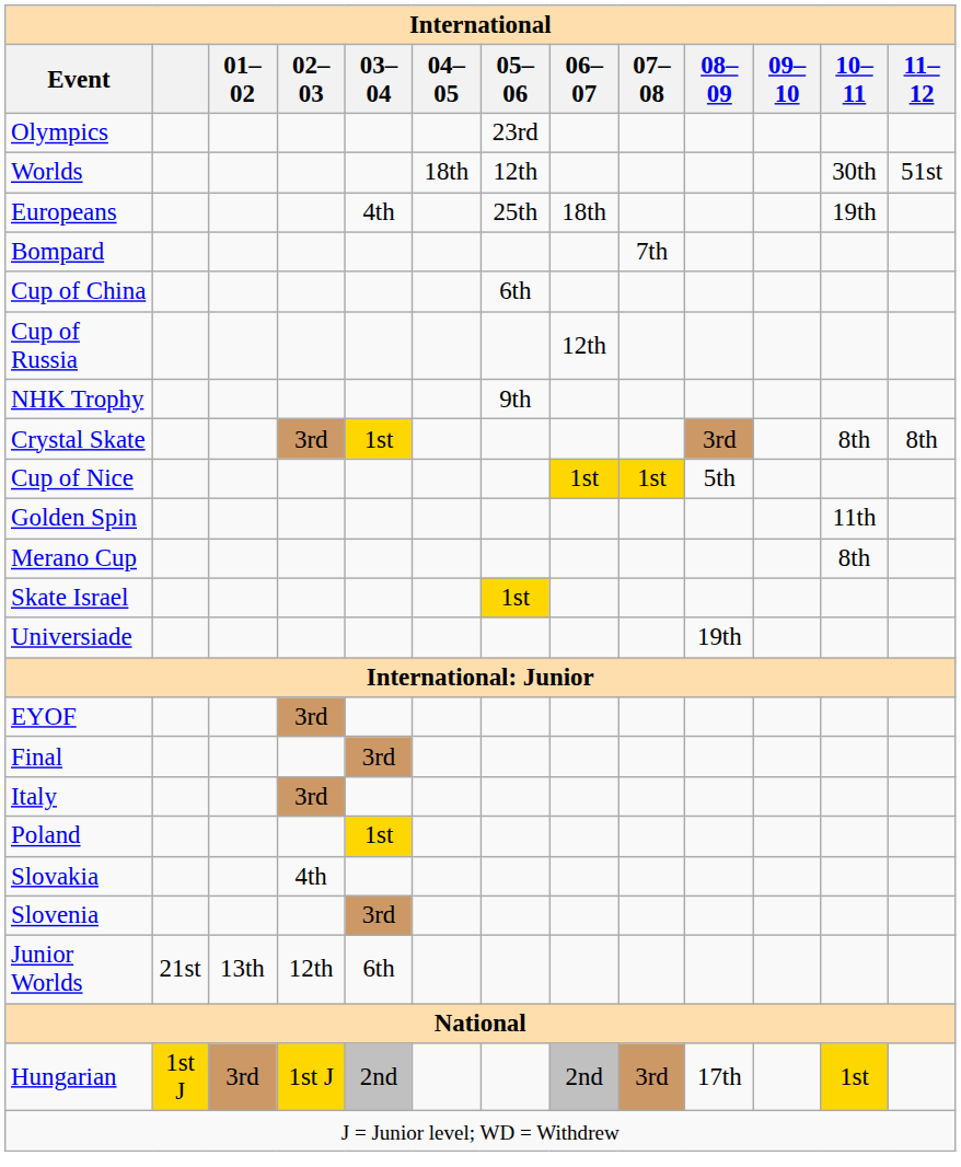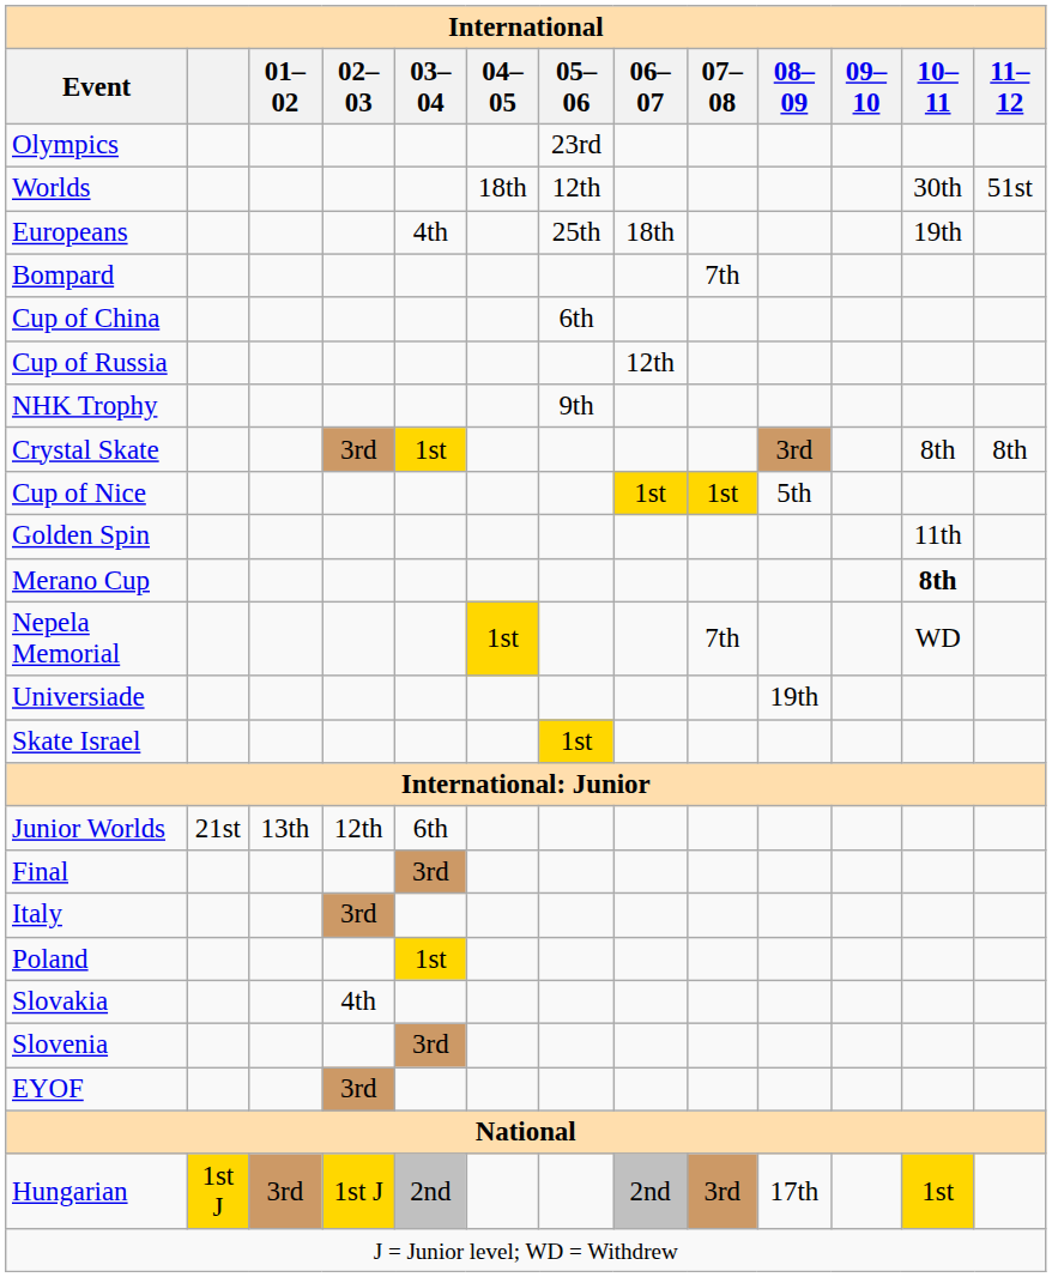 <table class="wikitable" style="text-align:center">
 <tr>
 <th style="background-color: #ffdead; " colspan=13 align=center>International</th>
 </tr>
 <tr>
 <th>Event</th>
 <th></th>
 <th>01–02</th>
 <th>02–03</th>
 <th>03–04</th>
 <th>04–05</th>
 <th>05–06</th>
 <th>06–07</th>
 <th>07–08</th>
 <th><a href='#'>08–09</a></th>
 <th><a href='#'>09–10</a></th>
 <th><a href='#'>10–11</a></th>
 <th><a href='#'>11–12</a></th>
 </tr>
 <tr>
 <td align=left><a href='#'>Olympics</a></td>
 <td></td>
 <td></td>
 <td></td>
 <td></td>
 <td></td>
 <td>23rd</td>
 <td></td>
 <td></td>
 <td></td>
 <td></td>
 <td></td>
 <td></td>
 </tr>
 <tr>
 <td align=left><a href='#'>Worlds</a></td>
 <td></td>
 <td></td>
 <td></td>
 <td></td>
 <td>18th</td>
 <td>12th</td>
 <td></td>
 <td></td>
 <td></td>
 <td></td>
 <td>30th</td>
 <td>51st</td>
 </tr>
 <tr>
 <td align=left><a href='#'>Europeans</a></td>
 <td></td>
 <td></td>
 <td></td>
 <td>4th</td>
 <td></td>
 <td>25th</td>
 <td>18th</td>
 <td></td>
 <td></td>
 <td></td>
 <td>19th</td>
 <td></td>
 </tr>
 <tr>
 <td align=left> <a href='#'>Bompard</a></td>
 <td></td>
 <td></td>
 <td></td>
 <td></td>
 <td></td>
 <td></td>
 <td></td>
 <td>7th</td>
 <td></td>
 <td></td>
 <td></td>
 <td></td>
 </tr>
 <tr>
 <td align=left> <a href='#'>Cup of China</a></td>
 <td></td>
 <td></td>
 <td></td>
 <td></td>
 <td></td>
 <td>6th</td>
 <td></td>
 <td></td>
 <td></td>
 <td></td>
 <td></td>
 <td></td>
 </tr>
 <tr>
 <td align=left> <a href='#'>Cup of Russia</a></td>
 <td></td>
 <td></td>
 <td></td>
 <td></td>
 <td></td>
 <td></td>
 <td>12th</td>
 <td></td>
 <td></td>
 <td></td>
 <td></td>
 <td></td>
 </tr>
 <tr>
 <td align=left> <a href='#'>NHK Trophy</a></td>
 <td></td>
 <td></td>
 <td></td>
 <td></td>
 <td></td>
 <td>9th</td>
 <td></td>
 <td></td>
 <td></td>
 <td></td>
 <td></td>
 <td></td>
 </tr>
 <tr>
 <td align=left><a href='#'>Crystal Skate</a></td>
 <td></td>
 <td></td>
 <td bgcolor=cc9966>3rd</td>
 <td bgcolor=gold>1st</td>
 <td></td>
 <td></td>
 <td></td>
 <td></td>
 <td bgcolor=cc9966>3rd</td>
 <td></td>
 <td>8th</td>
 <td>8th</td>
 </tr>
 <tr>
 <td align=left><a href='#'>Cup of Nice</a></td>
 <td></td>
 <td></td>
 <td></td>
 <td></td>
 <td></td>
 <td></td>
 <td bgcolor=gold>1st</td>
 <td bgcolor=gold>1st</td>
 <td>5th</td>
 <td></td>
 <td></td>
 <td></td>
 </tr>
 <tr>
 <td align=left><a href='#'>Golden Spin</a></td>
 <td></td>
 <td></td>
 <td></td>
 <td></td>
 <td></td>
 <td></td>
 <td></td>
 <td></td>
 <td></td>
 <td></td>
 <td>11th</td>
 <td></td>
 </tr>
 <tr>
 <td align=left><a href='#'>Merano Cup</a></td>
 <td></td>
 <td></td>
 <td></td>
 <td></td>
 <td></td>
 <td></td>
 <td></td>
 <td></td>
 <td></td>
 <td></td>
-<td>8th</td>
+<td><strong>8th</strong></td>
 </tr>
 <tr>
-<td align=left><a href='#'>Skate Israel</a></td>
-<td></td>
+<td align=left><a href='#'>Nepela Memorial</a></td>
 <td></td>
 <td></td>
 <td></td>
 <td></td>
 <td bgcolor=gold>1st</td>
 <td></td>
 <td></td>
+<td>7th</td>
 <td></td>
 <td></td>
-<td></td>
+<td>WD</td>
 <td></td>
 </tr>
 <tr>
 <td align=left><a href='#'>Universiade</a></td>
 <td></td>
 <td></td>
 <td></td>
 <td></td>
 <td></td>
 <td></td>
 <td></td>
 <td></td>
 <td>19th</td>
 <td></td>
 <td></td>
 <td></td>
 </tr>
 <tr>
+<td align=left><a href='#'>Skate Israel</a></td>
+<td></td>
+<td></td>
+<td></td>
+<td></td>
+<td></td>
+<td bgcolor=gold>1st</td>
+<td></td>
+<td></td>
+<td></td>
+<td></td>
+<td></td>
+<td></td>
+</tr>
+<tr>
 <th style="background-color: #ffdead; " colspan=13 align=center>International: Junior</th>
 </tr>
 <tr>
-<td align=left><a href='#'>EYOF</a></td>
-<td></td>
-<td></td>
-<td bgcolor=cc9966>3rd</td>
-<td></td>
+<td align=left><a href='#'>Junior Worlds</a></td>
+<td>21st</td>
+<td>13th</td>
+<td>12th</td>
+<td>6th</td>
 <td></td>
 <td></td>
 <td></td>
 <td></td>
 <td></td>
 <td></td>
 <td></td>
 <td></td>
 </tr>
 <tr>
 <td align=left> <a href='#'>Final</a></td>
 <td></td>
 <td></td>
 <td></td>
 <td bgcolor=cc9966>3rd</td>
 <td></td>
 <td></td>
 <td></td>
 <td></td>
 <td></td>
 <td></td>
 <td></td>
 <td></td>
 </tr>
 <tr>
 <td align=left> <a href='#'>Italy</a></td>
 <td></td>
 <td></td>
 <td bgcolor=cc9966>3rd</td>
 <td></td>
 <td></td>
 <td></td>
 <td></td>
 <td></td>
 <td></td>
 <td></td>
 <td></td>
 <td></td>
 </tr>
 <tr>
 <td align=left> <a href='#'>Poland</a></td>
 <td></td>
 <td></td>
 <td></td>
 <td bgcolor=gold>1st</td>
 <td></td>
 <td></td>
 <td></td>
 <td></td>
 <td></td>
 <td></td>
 <td></td>
 <td></td>
 </tr>
 <tr>
 <td align=left> <a href='#'>Slovakia</a></td>
 <td></td>
 <td></td>
 <td>4th</td>
 <td></td>
 <td></td>
 <td></td>
 <td></td>
 <td></td>
 <td></td>
 <td></td>
 <td></td>
 <td></td>
 </tr>
 <tr>
 <td align=left> <a href='#'>Slovenia</a></td>
 <td></td>
 <td></td>
 <td></td>
 <td bgcolor=cc9966>3rd</td>
 <td></td>
 <td></td>
 <td></td>
 <td></td>
 <td></td>
 <td></td>
 <td></td>
 <td></td>
 </tr>
 <tr>
-<td align=left><a href='#'>Junior Worlds</a></td>
-<td>21st</td>
-<td>13th</td>
-<td>12th</td>
-<td>6th</td>
+<td align=left><a href='#'>EYOF</a></td>
+<td></td>
+<td></td>
+<td bgcolor=cc9966>3rd</td>
+<td></td>
 <td></td>
 <td></td>
 <td></td>
 <td></td>
 <td></td>
 <td></td>
 <td></td>
 <td></td>
 </tr>
 <tr>
 <th style="background-color: #ffdead; " colspan=13 align=center>National</th>
 </tr>
 <tr>
 <td align=left><a href='#'>Hungarian</a></td>
 <td bgcolor=gold>1st J</td>
 <td bgcolor=cc9966>3rd</td>
 <td bgcolor=gold>1st J</td>
 <td bgcolor=silver>2nd</td>
 <td></td>
 <td></td>
 <td bgcolor=silver>2nd</td>
 <td bgcolor=cc9966>3rd</td>
 <td>17th</td>
 <td></td>
 <td bgcolor=gold>1st</td>
 <td></td>
 </tr>
 <tr>
 <td colspan=13 align=center><small> J = Junior level; WD = Withdrew </small></td>
 </tr>
 </table>
